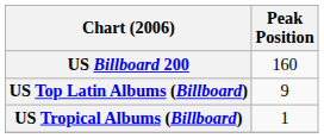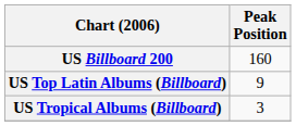 <table class="wikitable plainrowheaders" style="text-align:center;">
 <tr>
 <th scope="col">Chart (2006)</th>
 <th scope="col">Peak <br> Position</th>
 </tr>
 <tr>
 <th scope="row">US <a href='#'><em>Billboard</em> 200</a></th>
 <td style="text-align:center;">160</td>
 </tr>
 <tr>
 <th scope="row">US <a href='#'>Top Latin Albums</a> (<em><a href='#'>Billboard</a></em>)</th>
 <td style="text-align:center;">9</td>
 </tr>
 <tr>
 <th scope="row">US <a href='#'>Tropical Albums</a> (<em><a href='#'>Billboard</a></em>)</th>
-<td style="text-align:center;">1</td>
+<td style="text-align:center;">3</td>
 </tr>
 <tr>
 </tr>
 </table>
